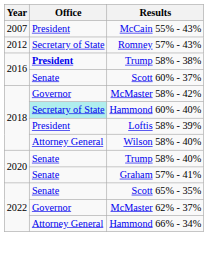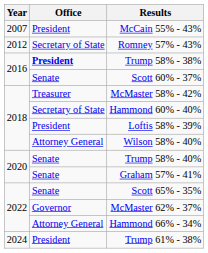 <table class=wikitable>
 <tr>
 <th>Year</th>
 <th>Office</th>
 <th>Results</th>
 </tr>
 <tr>
 <td>2007</td>
 <td><a href='#'>President</a></td>
 <td align="right" ><a href='#'>McCain</a> 55% - 43%</td>
 </tr>
 <tr>
 <td>2012</td>
 <td><a href='#'>Secretary of State</a></td>
 <td align="right" ><a href='#'>Romney</a> 57% - 43%</td>
 </tr>
 <tr>
 <td rowspan=2>2016</td>
 <td><strong><a href='#'>President</a></strong></td>
 <td align="right" ><a href='#'>Trump</a> 58% - 38%</td>
 </tr>
 <tr>
 <td><a href='#'>Senate</a></td>
 <td align="right" ><a href='#'>Scott</a> 60% - 37%</td>
 </tr>
 <tr>
 <td rowspan=4>2018</td>
-<td><a href='#'>Governor</a></td>
+<td><a href='#'>Treasurer</a></td>
 <td align="right" ><a href='#'>McMaster</a> 58% - 42%</td>
 </tr>
 <tr>
-<td style="background: paleturquoise;"><a href='#'>Secretary of State</a></td>
+<td><a href='#'>Secretary of State</a></td>
 <td align="right" ><a href='#'>Hammond</a> 60% - 40%</td>
 </tr>
 <tr>
 <td><a href='#'>President</a></td>
 <td align="right" ><a href='#'>Loftis</a> 58% - 39%</td>
 </tr>
 <tr>
 <td><a href='#'>Attorney General</a></td>
 <td align="right" ><a href='#'>Wilson</a> 58% - 40%</td>
 </tr>
 <tr>
 <td rowspan=2>2020</td>
 <td><a href='#'>Senate</a></td>
 <td align="right" ><a href='#'>Trump</a> 58% - 40%</td>
 </tr>
 <tr>
 <td><a href='#'>Senate</a></td>
 <td align="right" ><a href='#'>Graham</a> 57% - 41%</td>
 </tr>
 <tr>
 <td rowspan=3>2022</td>
 <td><a href='#'>Senate</a></td>
 <td align="right" ><a href='#'>Scott</a> 65% - 35%</td>
 </tr>
 <tr>
 <td><a href='#'>Governor</a></td>
 <td align="right" ><a href='#'>McMaster</a> 62% - 37%</td>
 </tr>
 <tr>
 <td><a href='#'>Attorney General</a></td>
 <td align="right" ><a href='#'>Hammond</a> 66% - 34%</td>
 </tr>
+<tr>
+<td>2024</td>
+<td><a href='#'>President</a></td>
+<td align="right" ><a href='#'>Trump</a> 61% - 38%</td>
+</tr>
 </table>
